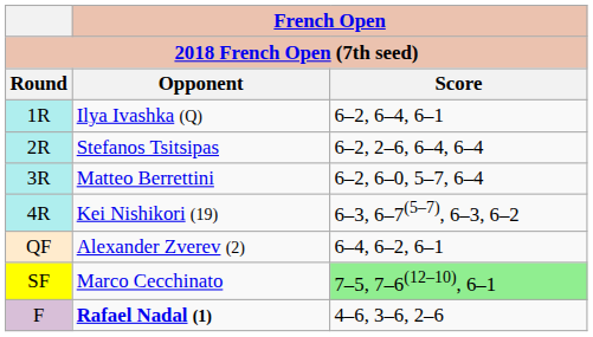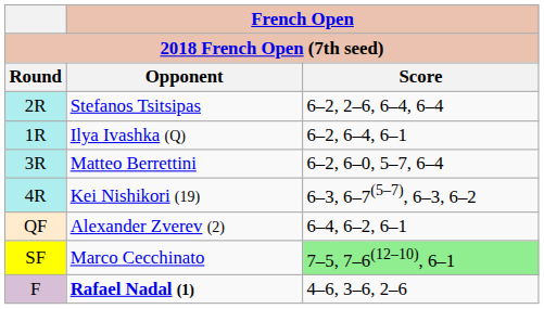 <table class="wikitable collapsible collapsed">
 <tr>
 <th></th>
 <th colspan=2 style="background:#ebc2af;"><a href='#'>French Open</a></th>
 </tr>
 <tr>
 <th colspan=3 style="background:#ebc2af;"><a href='#'>2018 French Open</a> (7th seed)</th>
 </tr>
 <tr>
 <th width=15>Round</th>
 <th width=200>Opponent</th>
 <th width=200>Score</th>
 </tr>
 <tr>
+<td style="text-align:center; background:#afeeee;">2R</td>
+<td> <a href='#'>Stefanos Tsitsipas</a></td>
+<td>6–2, 2–6, 6–4, 6–4</td>
+</tr>
+<tr>
 <td style="text-align:center; background:#afeeee;">1R</td>
 <td> <a href='#'>Ilya Ivashka</a> <small>(Q)</small></td>
 <td>6–2, 6–4, 6–1</td>
-</tr>
-<tr>
-<td style="text-align:center; background:#afeeee;">2R</td>
-<td> <a href='#'>Stefanos Tsitsipas</a></td>
-<td>6–2, 2–6, 6–4, 6–4</td>
 </tr>
 <tr>
 <td style="text-align:center; background:#afeeee;">3R</td>
 <td> <a href='#'>Matteo Berrettini</a></td>
 <td>6–2, 6–0, 5–7, 6–4</td>
 </tr>
 <tr>
 <td style="text-align:center; background:#afeeee;">4R</td>
 <td> <a href='#'>Kei Nishikori</a> <small>(19)</small></td>
 <td>6–3, 6–7<sup>(5–7)</sup>, 6–3, 6–2</td>
 </tr>
 <tr>
 <td style="text-align:center; background:#ffebcd;">QF</td>
 <td> <a href='#'>Alexander Zverev</a> <small>(2)</small></td>
 <td>6–4, 6–2, 6–1</td>
 </tr>
 <tr>
 <td style="text-align:center; background:yellow;">SF</td>
 <td> <a href='#'>Marco Cecchinato</a></td>
 <td style="background: lightgreen;">7–5, 7–6<sup>(12–10)</sup>, 6–1</td>
 </tr>
 <tr>
 <td style="text-align:center; background:thistle;">F</td>
 <td><strong> <a href='#'>Rafael Nadal</a> <small>(1)</small></strong></td>
 <td>4–6, 3–6, 2–6</td>
 </tr>
 </table>
